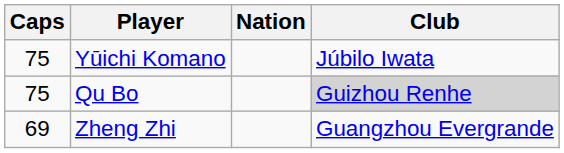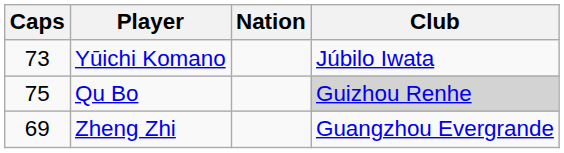 <table class="wikitable">
 <tr>
 <th>Caps</th>
 <th>Player</th>
 <th>Nation</th>
 <th>Club</th>
 </tr>
 <tr>
-<td align="center">75</td>
+<td align="center">73</td>
 <td><a href='#'>Yūichi Komano</a></td>
 <td></td>
 <td> <a href='#'>Júbilo Iwata</a></td>
 </tr>
 <tr>
 <td align="center">75</td>
 <td><a href='#'>Qu Bo</a></td>
 <td></td>
 <td style="background: lightgrey;"> <a href='#'>Guizhou Renhe</a></td>
 </tr>
 <tr>
 <td align="center">69</td>
 <td><a href='#'>Zheng Zhi</a></td>
 <td></td>
 <td> <a href='#'>Guangzhou Evergrande</a></td>
 </tr>
 </table>
